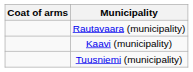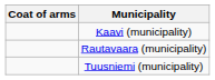 <table class="wikitable" style="font-size: 90%; text-align: center; line-height: normal; margin-left: 30px;">
 <tr>
 <th>Coat of arms</th>
 <th>Municipality</th>
 </tr>
 <tr>
 <td align=left></td>
-<td><a href='#'>Rautavaara</a> (municipality)</td>
+<td><a href='#'>Kaavi</a> (municipality)</td>
 </tr>
 <tr>
 <td align=left></td>
-<td><a href='#'>Kaavi</a> (municipality)</td>
+<td><a href='#'>Rautavaara</a> (municipality)</td>
 </tr>
 <tr>
 <td align=left></td>
 <td><a href='#'>Tuusniemi</a> (municipality)</td>
 </tr>
 </table>
